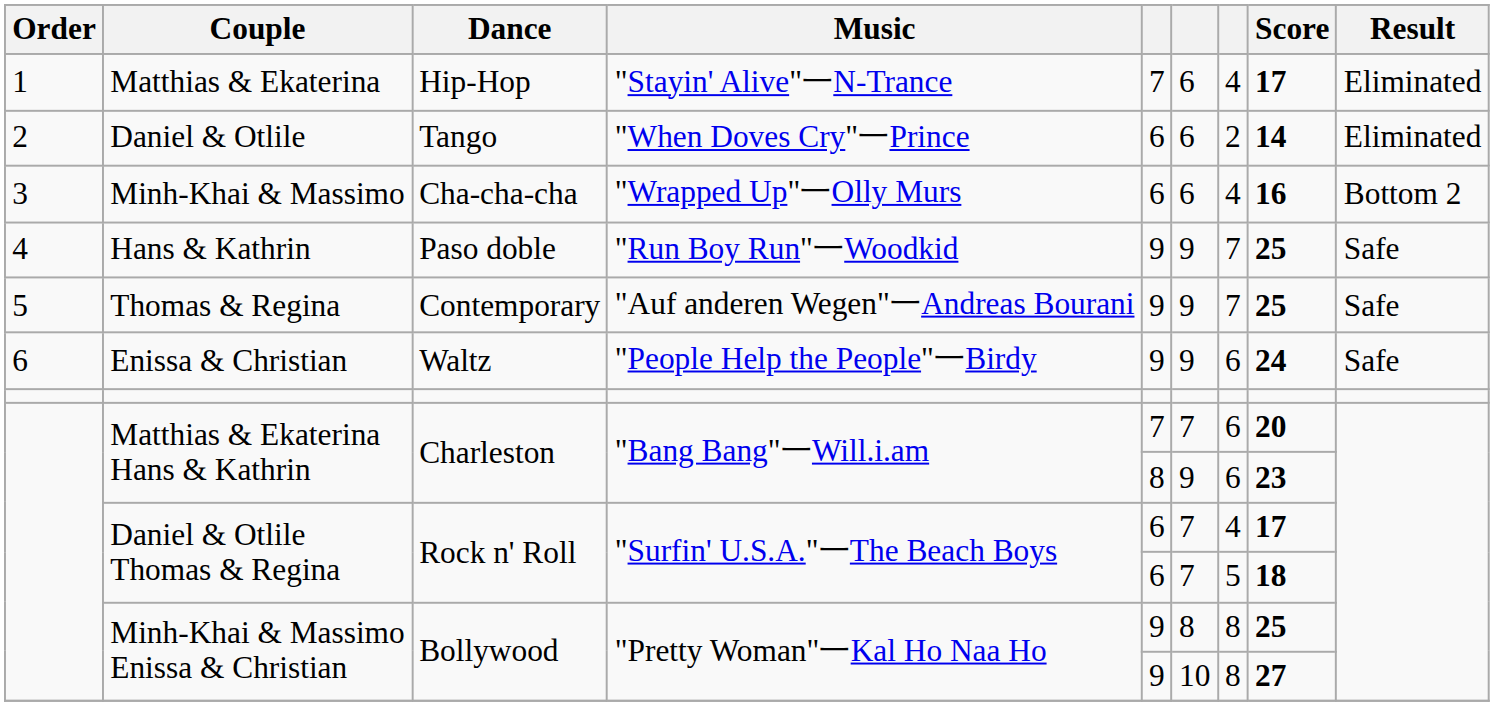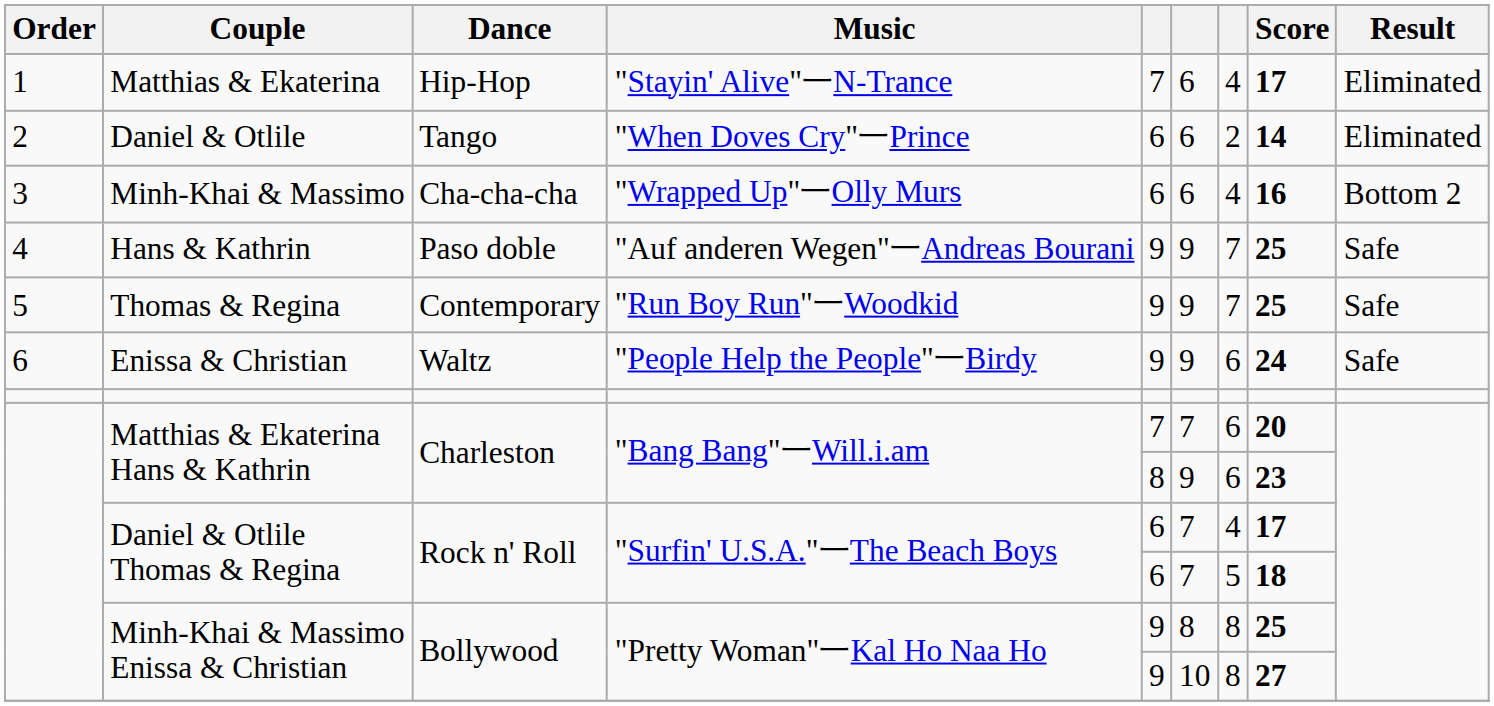 <table class="wikitable sortable unsortable center">
 <tr>
 <th>Order</th>
 <th>Couple</th>
 <th>Dance</th>
 <th>Music</th>
 <th><small></small></th>
 <th><small></small></th>
 <th><small></small></th>
 <th>Score</th>
 <th>Result</th>
 </tr>
 <tr>
 <td>1</td>
 <td>Matthias & Ekaterina</td>
 <td>Hip-Hop</td>
 <td>"<a href='#'>Stayin' Alive</a>"一<a href='#'>N-Trance</a></td>
 <td>7</td>
 <td>6</td>
 <td>4</td>
 <td><strong>17</strong></td>
 <td>Eliminated</td>
 </tr>
 <tr>
 <td>2</td>
 <td>Daniel & Otlile</td>
 <td>Tango</td>
 <td>"<a href='#'>When Doves Cry</a>"一<a href='#'>Prince</a></td>
 <td>6</td>
 <td>6</td>
 <td>2</td>
 <td><strong>14</strong></td>
 <td>Eliminated</td>
 </tr>
 <tr>
 <td>3</td>
 <td>Minh-Khai & Massimo</td>
 <td>Cha-cha-cha</td>
 <td>"<a href='#'>Wrapped Up</a>"一<a href='#'>Olly Murs</a></td>
 <td>6</td>
 <td>6</td>
 <td>4</td>
 <td><strong>16</strong></td>
 <td>Bottom 2</td>
 </tr>
 <tr>
 <td>4</td>
 <td>Hans & Kathrin</td>
 <td>Paso doble</td>
-<td>"<a href='#'>Run Boy Run</a>"一<a href='#'>Woodkid</a></td>
+<td>"Auf anderen Wegen"一<a href='#'>Andreas Bourani</a></td>
 <td>9</td>
 <td>9</td>
 <td>7</td>
 <td><strong>25</strong></td>
 <td>Safe</td>
 </tr>
 <tr>
 <td>5</td>
 <td>Thomas & Regina</td>
 <td>Contemporary</td>
-<td>"Auf anderen Wegen"一<a href='#'>Andreas Bourani</a></td>
+<td>"<a href='#'>Run Boy Run</a>"一<a href='#'>Woodkid</a></td>
 <td>9</td>
 <td>9</td>
 <td>7</td>
 <td><strong>25</strong></td>
 <td>Safe</td>
 </tr>
 <tr>
 <td>6</td>
 <td>Enissa & Christian</td>
 <td>Waltz</td>
 <td>"<a href='#'>People Help the People</a>"一<a href='#'>Birdy</a></td>
 <td>9</td>
 <td>9</td>
 <td>6</td>
 <td><strong>24</strong></td>
 <td>Safe</td>
 </tr>
 <tr>
 <td></td>
 <td></td>
 <td></td>
 <td></td>
 <td></td>
 <td></td>
 <td></td>
 <td></td>
 <td></td>
 </tr>
 <tr>
 <td style="text-align:center" rowspan="6"></td>
 <td rowspan=2>Matthias & Ekaterina<br>Hans & Kathrin</td>
 <td rowspan=2>Charleston</td>
 <td rowspan=2>"<a href='#'>Bang Bang</a>"一<a href='#'>Will.i.am</a></td>
 <td>7</td>
 <td>7</td>
 <td>6</td>
 <td><strong>20</strong></td>
 <td style="text-align:center" rowspan="6"></td>
 </tr>
 <tr>
 <td>8</td>
 <td>9</td>
 <td>6</td>
 <td><strong>23</strong></td>
 </tr>
 <tr>
 <td rowspan=2>Daniel & Otlile<br>Thomas & Regina</td>
 <td rowspan=2>Rock n' Roll</td>
 <td rowspan=2>"<a href='#'>Surfin' U.S.A.</a>"一<a href='#'>The Beach Boys</a></td>
 <td>6</td>
 <td>7</td>
 <td>4</td>
 <td><strong>17</strong></td>
 </tr>
 <tr>
 <td>6</td>
 <td>7</td>
 <td>5</td>
 <td><strong>18</strong></td>
 </tr>
 <tr>
 <td rowspan=2>Minh-Khai & Massimo<br>Enissa & Christian</td>
 <td rowspan=2>Bollywood</td>
 <td rowspan=2>"Pretty Woman"一<a href='#'>Kal Ho Naa Ho</a></td>
 <td>9</td>
 <td>8</td>
 <td>8</td>
 <td><strong>25</strong></td>
 </tr>
 <tr>
 <td>9</td>
 <td>10</td>
 <td>8</td>
 <td><strong>27</strong></td>
 </tr>
 <tr>
 </tr>
 </table>
